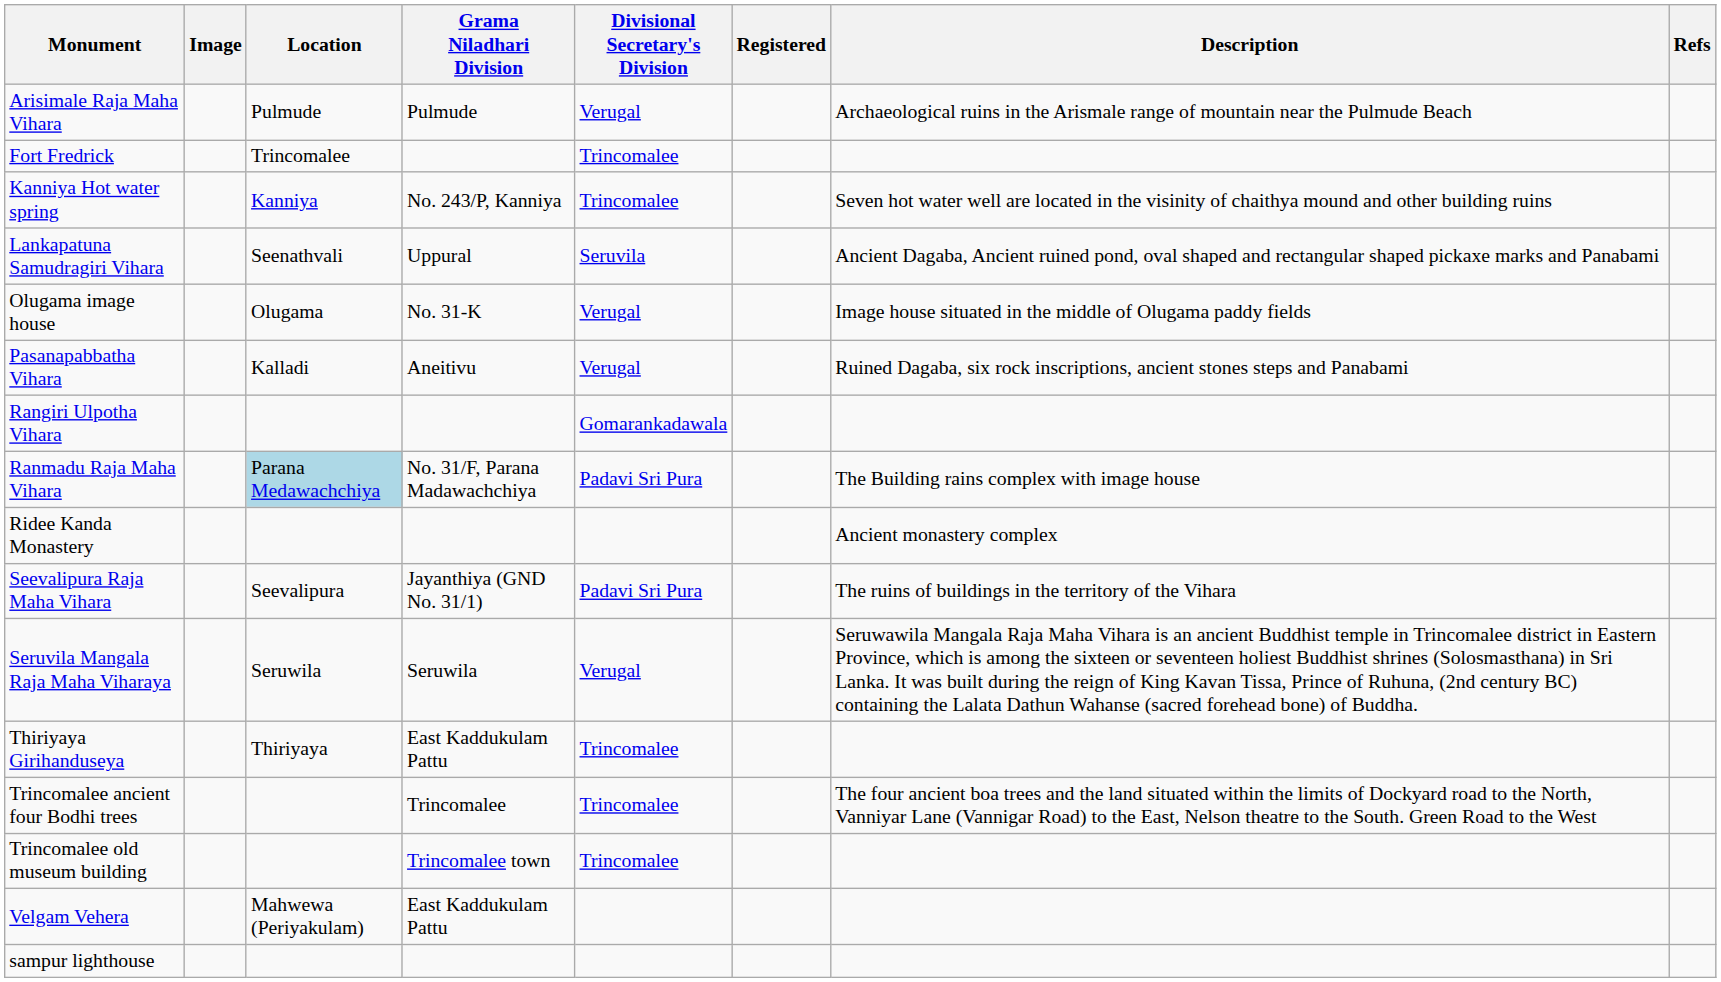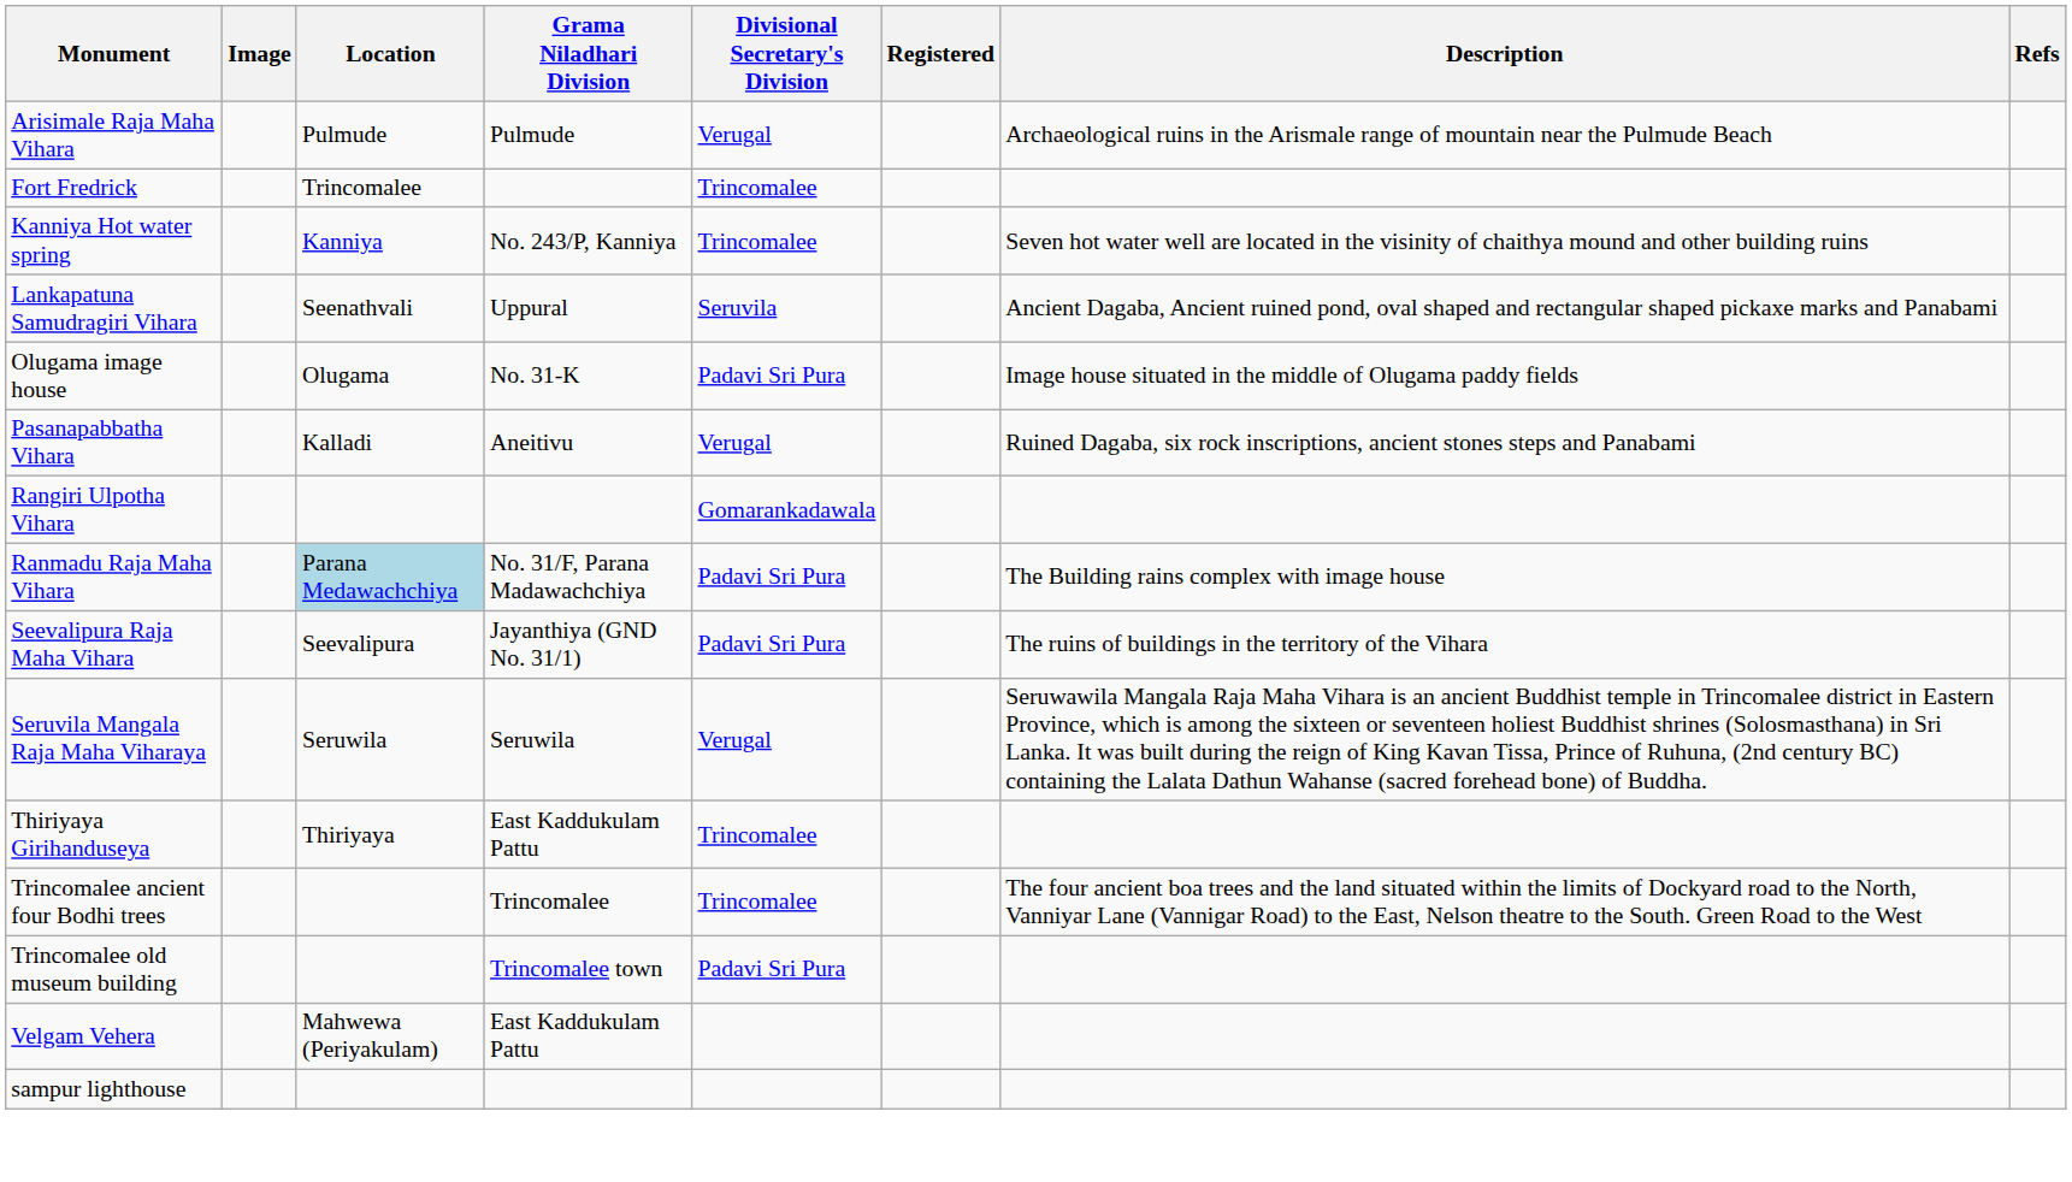 <table class="wikitable plainrowheaders sortable" style="font-size:90%; text-align:left;">
 <tr>
 <th>Monument</th>
 <th>Image</th>
 <th>Location</th>
 <th><a href='#'>Grama<br>Niladhari<br>Division</a></th>
 <th><a href='#'>Divisional<br>Secretary's<br>Division</a></th>
 <th>Registered</th>
 <th>Description</th>
 <th>Refs</th>
 </tr>
 <tr>
 <td><a href='#'>Arisimale Raja Maha Vihara</a></td>
 <td></td>
 <td>Pulmude</td>
 <td>Pulmude</td>
 <td><a href='#'>Verugal</a></td>
 <td align=center></td>
 <td>Archaeological ruins in the Arismale range of mountain near the Pulmude Beach</td>
 <td></td>
 </tr>
 <tr>
 <td><a href='#'>Fort Fredrick</a></td>
 <td></td>
 <td>Trincomalee</td>
 <td></td>
 <td><a href='#'>Trincomalee</a></td>
 <td align=center></td>
 <td></td>
 <td></td>
 </tr>
 <tr>
 <td><a href='#'>Kanniya Hot water spring</a></td>
 <td></td>
 <td><a href='#'>Kanniya</a></td>
 <td>No. 243/P, Kanniya</td>
 <td><a href='#'>Trincomalee</a></td>
 <td align=center></td>
 <td>Seven hot water well are located in the visinity of chaithya mound and other building ruins</td>
 <td></td>
 </tr>
 <tr>
 <td><a href='#'>Lankapatuna Samudragiri Vihara</a></td>
 <td></td>
 <td>Seenathvali</td>
 <td>Uppural</td>
 <td><a href='#'>Seruvila</a></td>
 <td align=center></td>
 <td>Ancient Dagaba, Ancient ruined pond, oval shaped and rectangular shaped pickaxe marks and Panabami</td>
 <td></td>
 </tr>
 <tr>
 <td>Olugama image house</td>
 <td></td>
 <td>Olugama</td>
 <td>No. 31-K</td>
-<td><a href='#'>Verugal</a></td>
+<td><a href='#'>Padavi Sri Pura</a></td>
 <td align=center></td>
 <td>Image house situated in the middle of Olugama paddy fields</td>
 <td></td>
 </tr>
 <tr>
 <td><a href='#'>Pasanapabbatha Vihara</a></td>
 <td></td>
 <td>Kalladi</td>
 <td>Aneitivu</td>
 <td><a href='#'>Verugal</a></td>
 <td align=center></td>
 <td>Ruined Dagaba, six rock inscriptions, ancient stones steps and Panabami</td>
 <td></td>
 </tr>
 <tr>
 <td><a href='#'>Rangiri Ulpotha Vihara</a></td>
 <td></td>
 <td></td>
 <td></td>
 <td><a href='#'>Gomarankadawala</a></td>
 <td align=center></td>
 <td></td>
 <td></td>
 </tr>
 <tr>
 <td><a href='#'>Ranmadu Raja Maha Vihara</a></td>
 <td></td>
 <td style="background: lightblue;">Parana <a href='#'>Medawachchiya</a></td>
 <td>No. 31/F, Parana Madawachchiya</td>
 <td><a href='#'>Padavi Sri Pura</a></td>
 <td align=center></td>
 <td>The Building rains complex with image house</td>
-<td></td>
-</tr>
-<tr>
-<td>Ridee Kanda Monastery</td>
-<td></td>
-<td></td>
-<td></td>
-<td></td>
-<td align=center></td>
-<td>Ancient monastery complex</td>
 <td></td>
 </tr>
 <tr>
 <td><a href='#'>Seevalipura Raja Maha Vihara</a></td>
 <td></td>
 <td>Seevalipura</td>
 <td>Jayanthiya (GND No. 31/1)</td>
 <td><a href='#'>Padavi Sri Pura</a></td>
 <td align=center></td>
 <td>The ruins of buildings in the territory of the Vihara</td>
 <td></td>
 </tr>
 <tr>
 <td><a href='#'>Seruvila Mangala Raja Maha Viharaya</a></td>
 <td></td>
 <td>Seruwila</td>
 <td>Seruwila</td>
 <td><a href='#'>Verugal</a></td>
 <td align=center></td>
 <td>Seruwawila Mangala Raja Maha Vihara is an ancient Buddhist temple in Trincomalee district in Eastern Province, which is among the sixteen or seventeen holiest Buddhist shrines (Solosmasthana) in Sri Lanka. It was built during the reign of King Kavan Tissa, Prince of Ruhuna, (2nd century BC) containing the Lalata Dathun Wahanse (sacred forehead bone) of Buddha.</td>
 <td></td>
 </tr>
 <tr>
 <td>Thiriyaya <a href='#'>Girihanduseya</a></td>
 <td></td>
 <td>Thiriyaya</td>
 <td>East Kaddukulam Pattu</td>
 <td><a href='#'>Trincomalee</a></td>
 <td align=center></td>
 <td></td>
 <td></td>
 </tr>
 <tr>
 <td>Trincomalee ancient four Bodhi trees</td>
 <td></td>
 <td></td>
 <td>Trincomalee</td>
 <td><a href='#'>Trincomalee</a></td>
 <td align=center></td>
 <td>The four ancient boa trees and the land situated within the limits of Dockyard road to the North, Vanniyar Lane (Vannigar Road) to the East, Nelson theatre to the South. Green Road to the West</td>
 <td></td>
 </tr>
 <tr>
 <td>Trincomalee old museum building</td>
 <td></td>
 <td></td>
 <td><a href='#'>Trincomalee</a> town</td>
-<td><a href='#'>Trincomalee</a></td>
+<td><a href='#'>Padavi Sri Pura</a></td>
 <td align=center></td>
 <td></td>
 <td></td>
 </tr>
 <tr>
 <td><a href='#'>Velgam Vehera</a></td>
 <td></td>
 <td>Mahwewa (Periyakulam)</td>
 <td>East Kaddukulam Pattu</td>
 <td></td>
 <td align=center></td>
 <td></td>
 <td></td>
 </tr>
 <tr>
 <td>sampur lighthouse</td>
 <td></td>
 <td></td>
 <td></td>
 <td align=center></td>
 <td></td>
 <td></td>
 </tr>
 </table>
